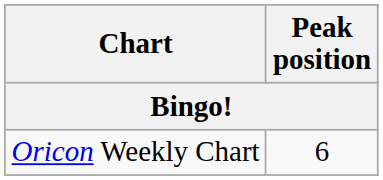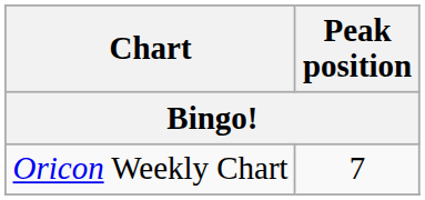 <table class="wikitable">
 <tr>
 <th>Chart</th>
 <th>Peak<br>position</th>
 </tr>
 <tr>
 <th colspan="2">Bingo!</th>
 </tr>
 <tr>
 <td><em><a href='#'>Oricon</a></em> Weekly Chart</td>
-<td align="center">6</td>
+<td align="center">7</td>
 </tr>
 </table>
